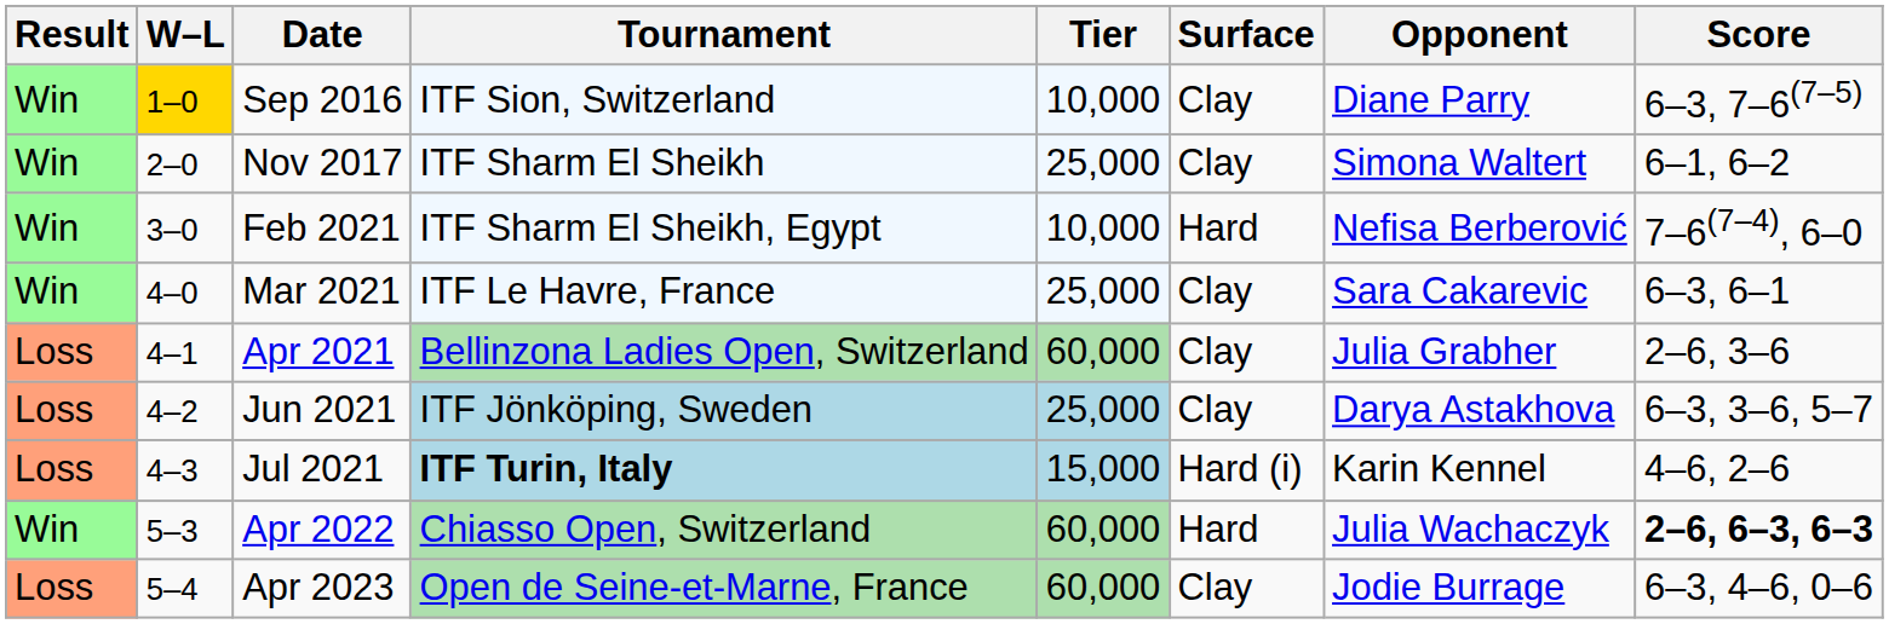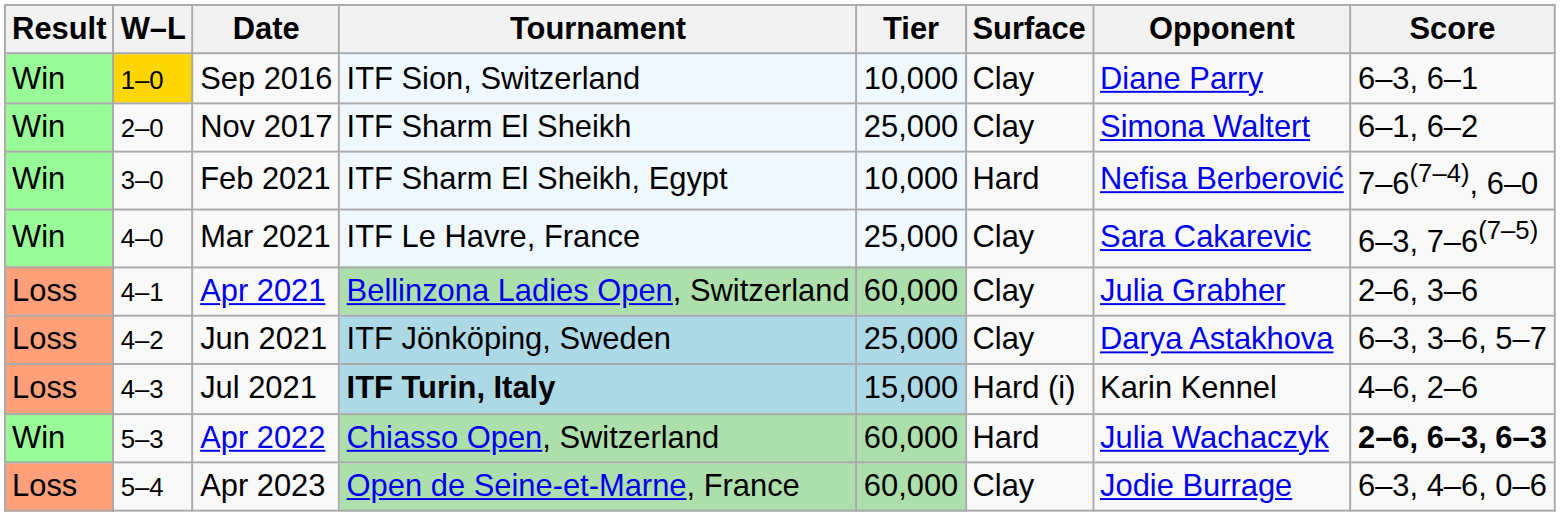 <table class="sortable wikitable">
 <tr>
 <th>Result</th>
 <th class="unsortable">W–L</th>
 <th>Date</th>
 <th>Tournament</th>
 <th>Tier</th>
 <th>Surface</th>
 <th>Opponent</th>
 <th class="unsortable">Score</th>
 </tr>
 <tr>
 <td style="background:#98fb98;">Win</td>
 <td style="background: gold;"><small>1–0</small></td>
 <td>Sep 2016</td>
 <td style="background:#f0f8ff;">ITF Sion, Switzerland</td>
 <td style="background:#f0f8ff;">10,000</td>
 <td>Clay</td>
 <td> <a href='#'>Diane Parry</a></td>
-<td>6–3, 7–6<sup>(7–5)</sup></td>
+<td>6–3, 6–1</td>
 </tr>
 <tr>
 <td style="background:#98fb98;">Win</td>
 <td><small>2–0</small></td>
 <td>Nov 2017</td>
 <td style="background:#f0f8ff;">ITF Sharm El Sheikh</td>
 <td style="background:#f0f8ff;">25,000</td>
 <td>Clay</td>
 <td> <a href='#'>Simona Waltert</a></td>
 <td>6–1, 6–2</td>
 </tr>
 <tr>
 <td style="background:#98fb98;">Win</td>
 <td><small>3–0</small></td>
 <td>Feb 2021</td>
 <td style="background:#f0f8ff;">ITF Sharm El Sheikh, Egypt</td>
 <td style="background:#f0f8ff;">10,000</td>
 <td>Hard</td>
 <td> <a href='#'>Nefisa Berberović</a></td>
 <td>7–6<sup>(7–4)</sup>, 6–0</td>
 </tr>
 <tr>
 <td style="background:#98fb98;">Win</td>
 <td><small>4–0</small></td>
 <td>Mar 2021</td>
 <td style="background:#f0f8ff;">ITF Le Havre, France</td>
 <td style="background:#f0f8ff;">25,000</td>
 <td>Clay</td>
 <td> <a href='#'>Sara Cakarevic</a></td>
-<td>6–3, 6–1</td>
+<td>6–3, 7–6<sup>(7–5)</sup></td>
 </tr>
 <tr>
 <td bgcolor="FFA07A">Loss</td>
 <td><small>4–1</small></td>
 <td><a href='#'>Apr 2021</a></td>
 <td style="background:#addfad;"><a href='#'>Bellinzona Ladies Open</a>, Switzerland</td>
 <td style="background:#addfad;">60,000</td>
 <td>Clay</td>
 <td> <a href='#'>Julia Grabher</a></td>
 <td>2–6, 3–6</td>
 </tr>
 <tr>
 <td bgcolor="FFA07A">Loss</td>
 <td><small>4–2</small></td>
 <td>Jun 2021</td>
 <td style="background:lightblue;">ITF Jönköping, Sweden</td>
 <td style="background:lightblue;">25,000</td>
 <td>Clay</td>
 <td> <a href='#'>Darya Astakhova</a></td>
 <td>6–3, 3–6, 5–7</td>
 </tr>
 <tr>
 <td bgcolor="FFA07A">Loss</td>
 <td><small>4–3</small></td>
 <td>Jul 2021</td>
 <td style="background:lightblue;"><strong>ITF Turin, Italy</strong></td>
 <td style="background:lightblue;">15,000</td>
 <td>Hard (i)</td>
 <td> Karin Kennel</td>
 <td>4–6, 2–6</td>
 </tr>
 <tr>
 <td bgcolor="98FB98">Win</td>
 <td><small>5–3</small></td>
 <td><a href='#'>Apr 2022</a></td>
 <td style="background:#addfad;"><a href='#'>Chiasso Open</a>, Switzerland</td>
 <td style="background:#addfad;">60,000</td>
 <td>Hard</td>
 <td> <a href='#'>Julia Wachaczyk</a></td>
 <td><strong>2–6, 6–3, 6–3</strong></td>
 </tr>
 <tr>
 <td bgcolor="FFA07A">Loss</td>
 <td><small>5–4</small></td>
 <td>Apr 2023</td>
 <td style="background:#addfad;"><a href='#'>Open de Seine-et-Marne</a>, France</td>
 <td style="background:#addfad;">60,000</td>
 <td>Clay</td>
 <td> <a href='#'>Jodie Burrage</a></td>
 <td>6–3, 4–6, 0–6</td>
 </tr>
 </table>
